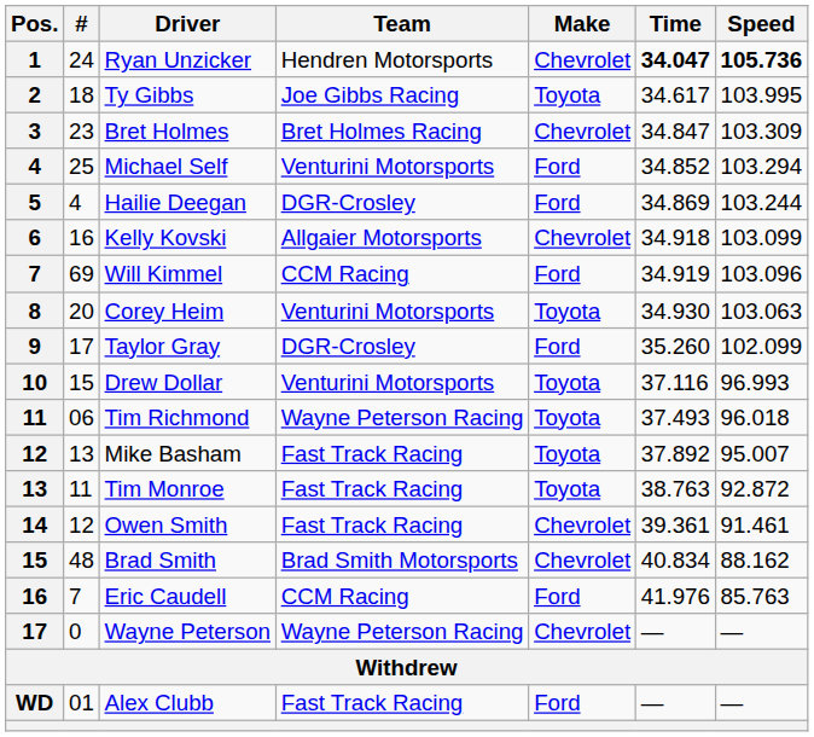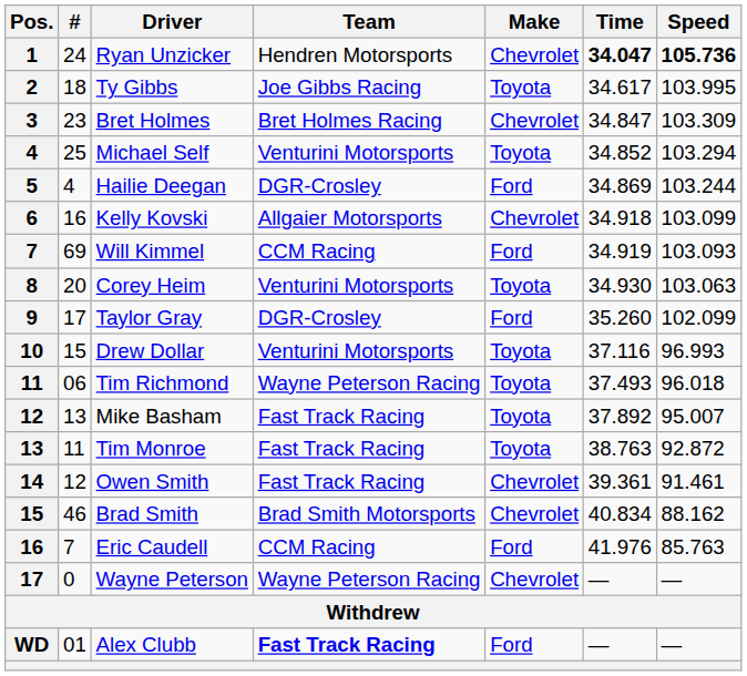 <table class="wikitable" style="font-size:95%">
 <tr>
 <th>Pos.</th>
 <th>#</th>
 <th>Driver</th>
 <th>Team</th>
 <th>Make</th>
 <th>Time</th>
 <th>Speed</th>
 </tr>
 <tr>
 <th>1</th>
 <td>24</td>
 <td><a href='#'>Ryan Unzicker</a></td>
 <td>Hendren Motorsports</td>
 <td><a href='#'>Chevrolet</a></td>
 <td><strong>34.047</strong></td>
 <td><strong>105.736</strong></td>
 </tr>
 <tr>
 <th>2</th>
 <td>18</td>
 <td><a href='#'>Ty Gibbs</a></td>
 <td><a href='#'>Joe Gibbs Racing</a></td>
 <td><a href='#'>Toyota</a></td>
 <td>34.617</td>
 <td>103.995</td>
 </tr>
 <tr>
 <th>3</th>
 <td>23</td>
 <td><a href='#'>Bret Holmes</a></td>
 <td><a href='#'>Bret Holmes Racing</a></td>
 <td><a href='#'>Chevrolet</a></td>
 <td>34.847</td>
 <td>103.309</td>
 </tr>
 <tr>
 <th>4</th>
 <td>25</td>
 <td><a href='#'>Michael Self</a></td>
 <td><a href='#'>Venturini Motorsports</a></td>
-<td><a href='#'>Ford</a></td>
+<td><a href='#'>Toyota</a></td>
 <td>34.852</td>
 <td>103.294</td>
 </tr>
 <tr>
 <th>5</th>
 <td>4</td>
 <td><a href='#'>Hailie Deegan</a></td>
 <td><a href='#'>DGR-Crosley</a></td>
 <td><a href='#'>Ford</a></td>
 <td>34.869</td>
 <td>103.244</td>
 </tr>
 <tr>
 <th>6</th>
 <td>16</td>
 <td><a href='#'>Kelly Kovski</a></td>
 <td><a href='#'>Allgaier Motorsports</a></td>
 <td><a href='#'>Chevrolet</a></td>
 <td>34.918</td>
 <td>103.099</td>
 </tr>
 <tr>
 <th>7</th>
 <td>69</td>
 <td><a href='#'>Will Kimmel</a></td>
 <td><a href='#'>CCM Racing</a></td>
 <td><a href='#'>Ford</a></td>
 <td>34.919</td>
-<td>103.096</td>
+<td>103.093</td>
 </tr>
 <tr>
 <th>8</th>
 <td>20</td>
 <td><a href='#'>Corey Heim</a></td>
 <td><a href='#'>Venturini Motorsports</a></td>
 <td><a href='#'>Toyota</a></td>
 <td>34.930</td>
 <td>103.063</td>
 </tr>
 <tr>
 <th>9</th>
 <td>17</td>
 <td><a href='#'>Taylor Gray</a></td>
 <td><a href='#'>DGR-Crosley</a></td>
 <td><a href='#'>Ford</a></td>
 <td>35.260</td>
 <td>102.099</td>
 </tr>
 <tr>
 <th>10</th>
 <td>15</td>
 <td><a href='#'>Drew Dollar</a></td>
 <td><a href='#'>Venturini Motorsports</a></td>
 <td><a href='#'>Toyota</a></td>
 <td>37.116</td>
 <td>96.993</td>
 </tr>
 <tr>
 <th>11</th>
 <td>06</td>
 <td><a href='#'>Tim Richmond</a></td>
 <td><a href='#'>Wayne Peterson Racing</a></td>
 <td><a href='#'>Toyota</a></td>
 <td>37.493</td>
 <td>96.018</td>
 </tr>
 <tr>
 <th>12</th>
 <td>13</td>
 <td>Mike Basham</td>
 <td><a href='#'>Fast Track Racing</a></td>
 <td><a href='#'>Toyota</a></td>
 <td>37.892</td>
 <td>95.007</td>
 </tr>
 <tr>
 <th>13</th>
 <td>11</td>
 <td><a href='#'>Tim Monroe</a></td>
 <td><a href='#'>Fast Track Racing</a></td>
 <td><a href='#'>Toyota</a></td>
 <td>38.763</td>
 <td>92.872</td>
 </tr>
 <tr>
 <th>14</th>
 <td>12</td>
 <td><a href='#'>Owen Smith</a></td>
 <td><a href='#'>Fast Track Racing</a></td>
 <td><a href='#'>Chevrolet</a></td>
 <td>39.361</td>
 <td>91.461</td>
 </tr>
 <tr>
 <th>15</th>
-<td>48</td>
+<td>46</td>
 <td><a href='#'>Brad Smith</a></td>
 <td><a href='#'>Brad Smith Motorsports</a></td>
 <td><a href='#'>Chevrolet</a></td>
 <td>40.834</td>
 <td>88.162</td>
 </tr>
 <tr>
 <th>16</th>
 <td>7</td>
 <td><a href='#'>Eric Caudell</a></td>
 <td><a href='#'>CCM Racing</a></td>
 <td><a href='#'>Ford</a></td>
 <td>41.976</td>
 <td>85.763</td>
 </tr>
 <tr>
 <th>17</th>
 <td>0</td>
 <td><a href='#'>Wayne Peterson</a></td>
 <td><a href='#'>Wayne Peterson Racing</a></td>
 <td><a href='#'>Chevrolet</a></td>
 <td>—</td>
 <td>—</td>
 </tr>
 <tr>
 <th colspan="7">Withdrew</th>
 </tr>
 <tr>
 <th>WD</th>
 <td>01</td>
 <td><a href='#'>Alex Clubb</a></td>
-<td><a href='#'>Fast Track Racing</a></td>
+<td><strong><a href='#'>Fast Track Racing</a></strong></td>
 <td><a href='#'>Ford</a></td>
 <td>—</td>
 <td>—</td>
 </tr>
 <tr>
 <th colspan="7"></th>
 </tr>
 </table>
